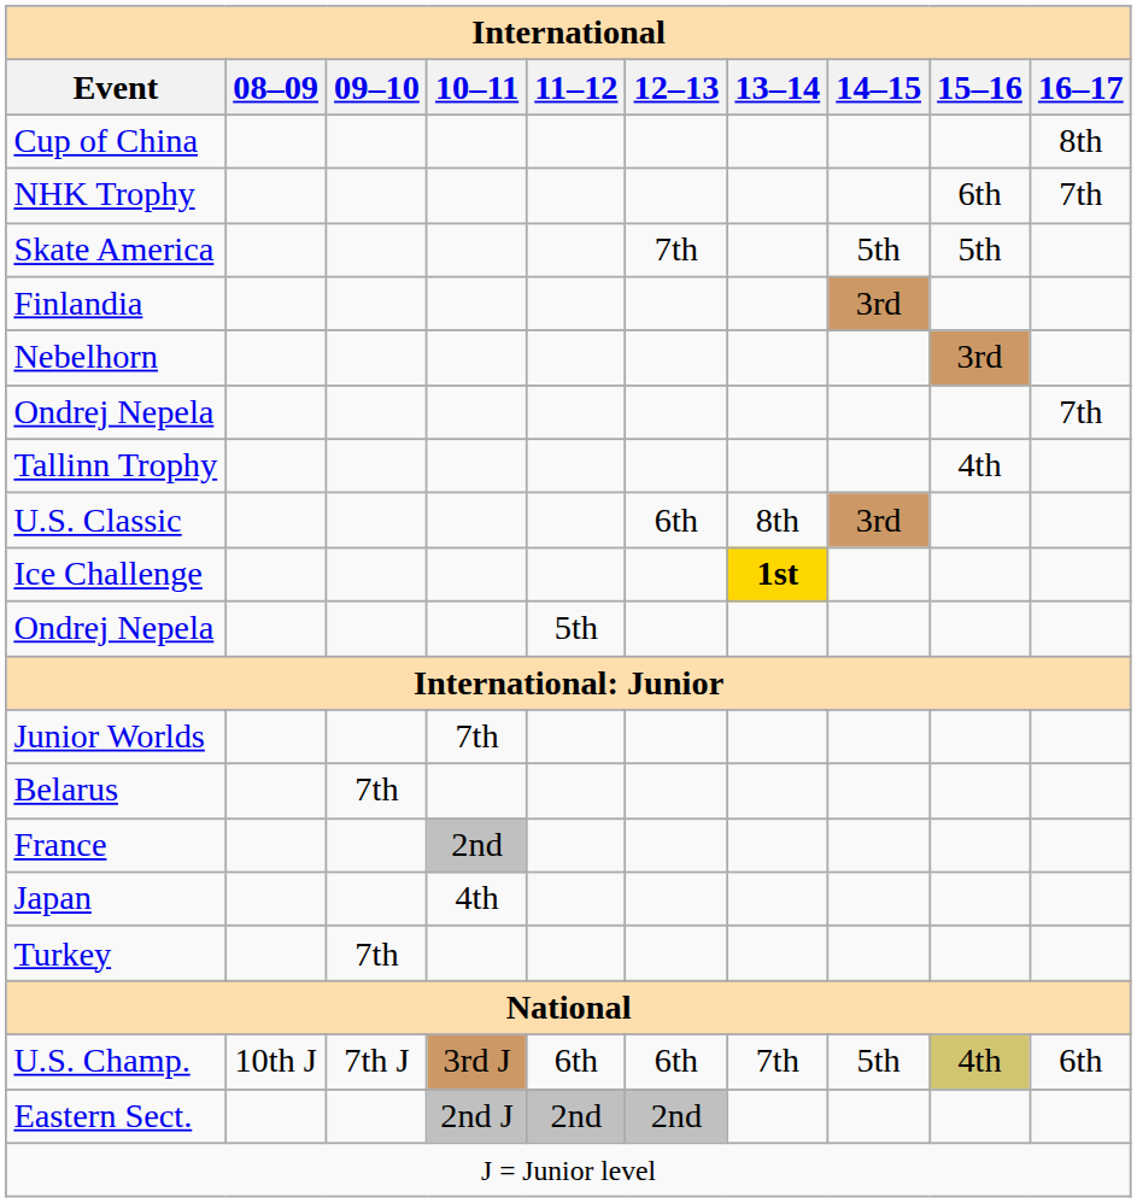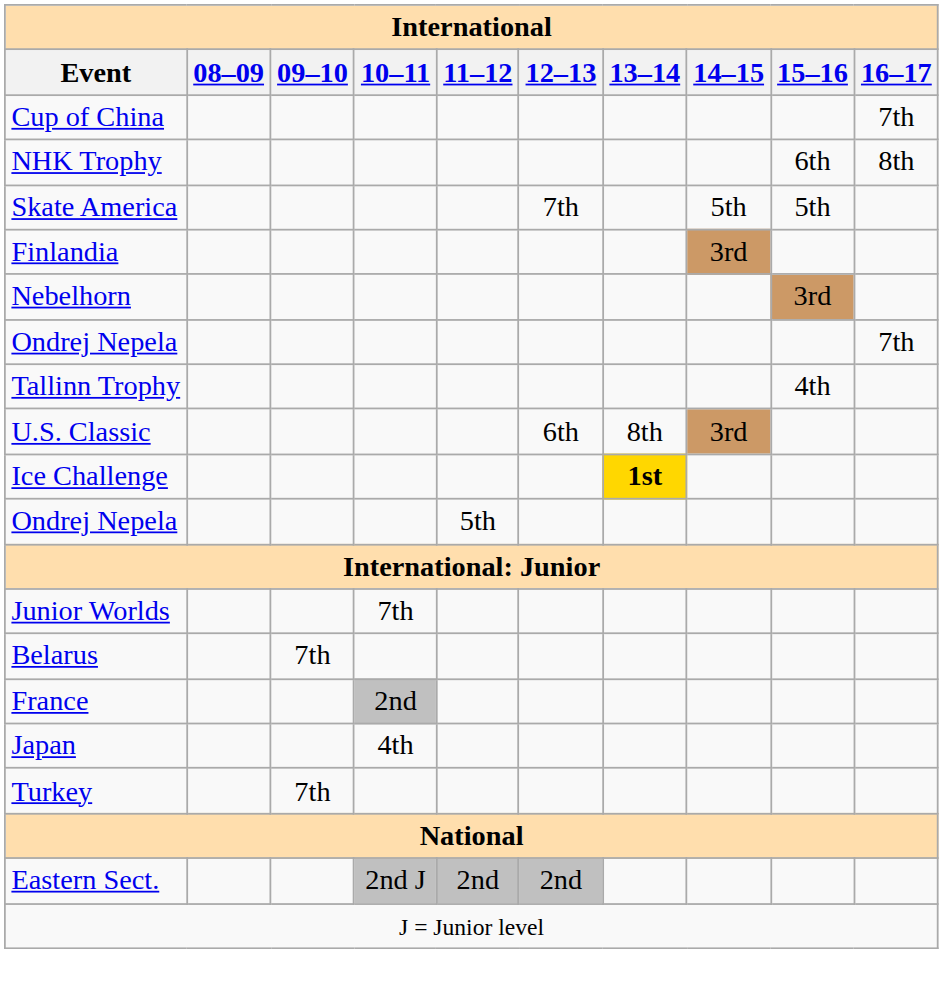 <table class="wikitable" style="text-align:center">
 <tr>
 <th style="background-color: #ffdead; " colspan=10 align=center>International</th>
 </tr>
 <tr>
 <th>Event</th>
 <th><a href='#'>08–09</a></th>
 <th><a href='#'>09–10</a></th>
 <th><a href='#'>10–11</a></th>
 <th><a href='#'>11–12</a></th>
 <th><a href='#'>12–13</a></th>
 <th><a href='#'>13–14</a></th>
 <th><a href='#'>14–15</a></th>
 <th><a href='#'>15–16</a></th>
 <th><a href='#'>16–17</a></th>
 </tr>
 <tr>
 <td align=left> <a href='#'>Cup of China</a></td>
 <td></td>
 <td></td>
 <td></td>
 <td></td>
 <td></td>
 <td></td>
 <td></td>
 <td></td>
-<td>8th</td>
+<td>7th</td>
 </tr>
 <tr>
 <td align=left> <a href='#'>NHK Trophy</a></td>
 <td></td>
 <td></td>
 <td></td>
 <td></td>
 <td></td>
 <td></td>
 <td></td>
 <td>6th</td>
-<td>7th</td>
+<td>8th</td>
 </tr>
 <tr>
 <td align=left> <a href='#'>Skate America</a></td>
 <td></td>
 <td></td>
 <td></td>
 <td></td>
 <td>7th</td>
 <td></td>
 <td>5th</td>
 <td>5th</td>
 <td></td>
 </tr>
 <tr>
 <td align=left> <a href='#'>Finlandia</a></td>
 <td></td>
 <td></td>
 <td></td>
 <td></td>
 <td></td>
 <td></td>
 <td bgcolor=cc9966>3rd</td>
 <td></td>
 <td></td>
 </tr>
 <tr>
 <td align=left> <a href='#'>Nebelhorn</a></td>
 <td></td>
 <td></td>
 <td></td>
 <td></td>
 <td></td>
 <td></td>
 <td></td>
 <td bgcolor=cc9966>3rd</td>
 <td></td>
 </tr>
 <tr>
 <td align=left> <a href='#'>Ondrej Nepela</a></td>
 <td></td>
 <td></td>
 <td></td>
 <td></td>
 <td></td>
 <td></td>
 <td></td>
 <td></td>
 <td>7th</td>
 </tr>
 <tr>
 <td align=left> <a href='#'>Tallinn Trophy</a></td>
 <td></td>
 <td></td>
 <td></td>
 <td></td>
 <td></td>
 <td></td>
 <td></td>
 <td>4th</td>
 <td></td>
 </tr>
 <tr>
 <td align=left> <a href='#'>U.S. Classic</a></td>
 <td></td>
 <td></td>
 <td></td>
 <td></td>
 <td>6th</td>
 <td>8th</td>
 <td bgcolor=cc9966>3rd</td>
 <td></td>
 <td></td>
 </tr>
 <tr>
 <td align=left><a href='#'>Ice Challenge</a></td>
 <td></td>
 <td></td>
 <td></td>
 <td></td>
 <td></td>
 <td bgcolor=gold><strong>1st</strong></td>
 <td></td>
 <td></td>
 <td></td>
 </tr>
 <tr>
 <td align=left><a href='#'>Ondrej Nepela</a></td>
 <td></td>
 <td></td>
 <td></td>
 <td>5th</td>
 <td></td>
 <td></td>
 <td></td>
 <td></td>
 <td></td>
 </tr>
 <tr>
 <th style="background-color: #ffdead; " colspan=10 align=center>International: Junior</th>
 </tr>
 <tr>
 <td align=left><a href='#'>Junior Worlds</a></td>
 <td></td>
 <td></td>
 <td>7th</td>
 <td></td>
 <td></td>
 <td></td>
 <td></td>
 <td></td>
 <td></td>
 </tr>
 <tr>
 <td align=left> <a href='#'>Belarus</a></td>
 <td></td>
 <td>7th</td>
 <td></td>
 <td></td>
 <td></td>
 <td></td>
 <td></td>
 <td></td>
 <td></td>
 </tr>
 <tr>
 <td align=left> <a href='#'>France</a></td>
 <td></td>
 <td></td>
 <td bgcolor=silver>2nd</td>
 <td></td>
 <td></td>
 <td></td>
 <td></td>
 <td></td>
 <td></td>
 </tr>
 <tr>
 <td align=left> <a href='#'>Japan</a></td>
 <td></td>
 <td></td>
 <td>4th</td>
 <td></td>
 <td></td>
 <td></td>
 <td></td>
 <td></td>
 <td></td>
 </tr>
 <tr>
 <td align=left> <a href='#'>Turkey</a></td>
 <td></td>
 <td>7th</td>
 <td></td>
 <td></td>
 <td></td>
 <td></td>
 <td></td>
 <td></td>
 <td></td>
 </tr>
 <tr>
 <th style="background-color: #ffdead; " colspan=10 align=center>National</th>
 </tr>
 <tr>
-<td align=left><a href='#'>U.S. Champ.</a></td>
-<td>10th J</td>
-<td>7th J</td>
-<td bgcolor=cc9966>3rd J</td>
-<td>6th</td>
-<td>6th</td>
-<td>7th</td>
-<td>5th</td>
-<td bgcolor=d1c571>4th</td>
-<td>6th</td>
-</tr>
-<tr>
 <td align=left><a href='#'>Eastern Sect.</a></td>
 <td></td>
 <td></td>
 <td bgcolor=silver>2nd J</td>
 <td bgcolor=silver>2nd</td>
 <td bgcolor=silver>2nd</td>
 <td></td>
 <td></td>
 <td></td>
 <td></td>
 </tr>
 <tr>
 <td colspan=10 align=center><small> J = Junior level </small></td>
 </tr>
 </table>
